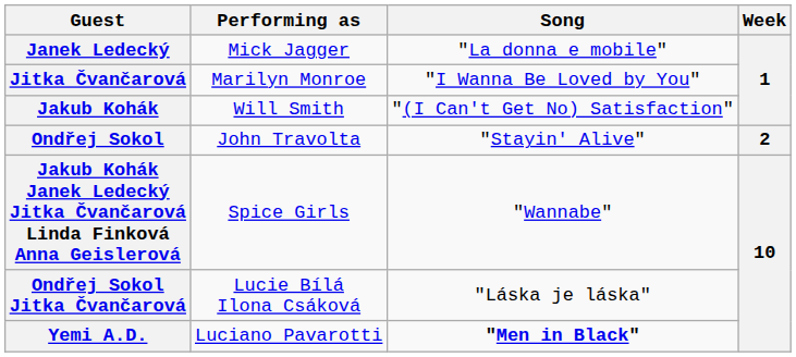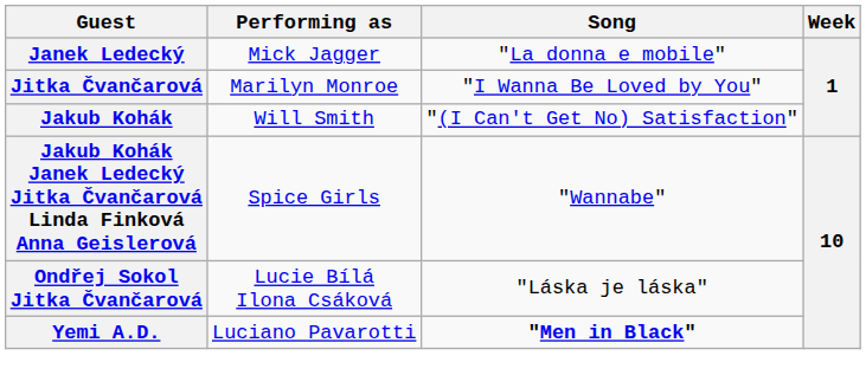 <table class="wikitable"; style=text-align:center>
 <tr>
 <th>Guest</th>
 <th>Performing as</th>
 <th>Song</th>
 <th>Week</th>
 </tr>
 <tr>
 <th><a href='#'>Janek Ledecký</a></th>
 <td><a href='#'>Mick Jagger</a></td>
 <td>"<a href='#'>La donna e mobile</a>"</td>
 <th rowspan="3">1</th>
 </tr>
 <tr>
 <th><a href='#'>Jitka Čvančarová</a></th>
 <td><a href='#'>Marilyn Monroe</a></td>
 <td>"<a href='#'>I Wanna Be Loved by You</a>"</td>
 </tr>
 <tr>
 <th><a href='#'>Jakub Kohák</a></th>
 <td><a href='#'>Will Smith</a></td>
 <td>"<a href='#'>(I Can't Get No) Satisfaction</a>"</td>
 </tr>
 <tr>
-<th><a href='#'>Ondřej Sokol</a></th>
-<td><a href='#'>John Travolta</a></td>
-<td>"<a href='#'>Stayin' Alive</a>"</td>
-<th>2</th>
-</tr>
-<tr>
 <th><a href='#'>Jakub Kohák</a><br><a href='#'>Janek Ledecký</a><br><a href='#'>Jitka Čvančarová</a><br>Linda Finková<br><a href='#'>Anna Geislerová</a></th>
 <td><a href='#'>Spice Girls</a></td>
 <td>"<a href='#'>Wannabe</a>"</td>
 <th rowspan="3">10</th>
 </tr>
 <tr>
 <th><a href='#'>Ondřej Sokol</a><br><a href='#'>Jitka Čvančarová</a></th>
 <td><a href='#'>Lucie Bílá</a><br><a href='#'>Ilona Csáková</a></td>
 <td>"Láska je láska"</td>
 </tr>
 <tr>
 <th><a href='#'>Yemi A.D.</a></th>
 <td><a href='#'>Luciano Pavarotti</a></td>
 <td><strong>"<a href='#'>Men in Black</a>"</strong></td>
 </tr>
 </table>
